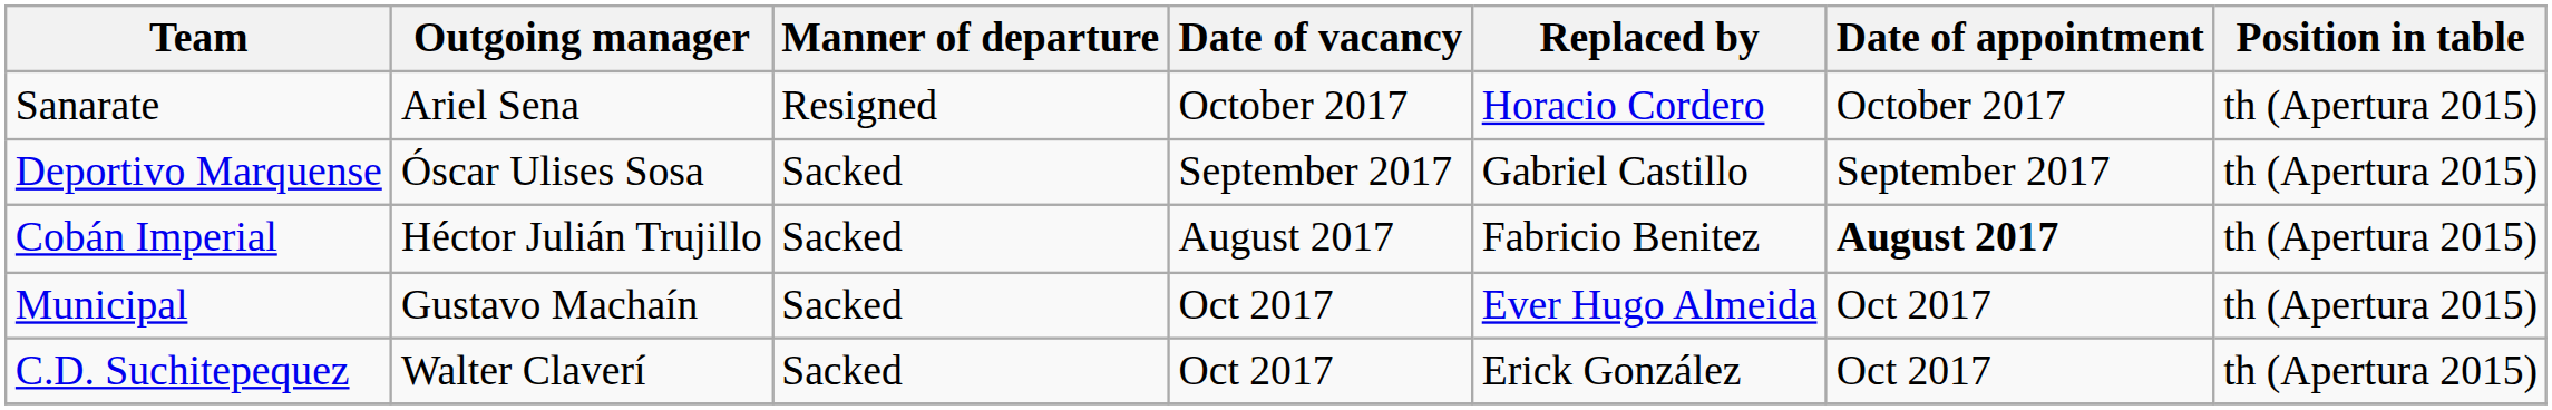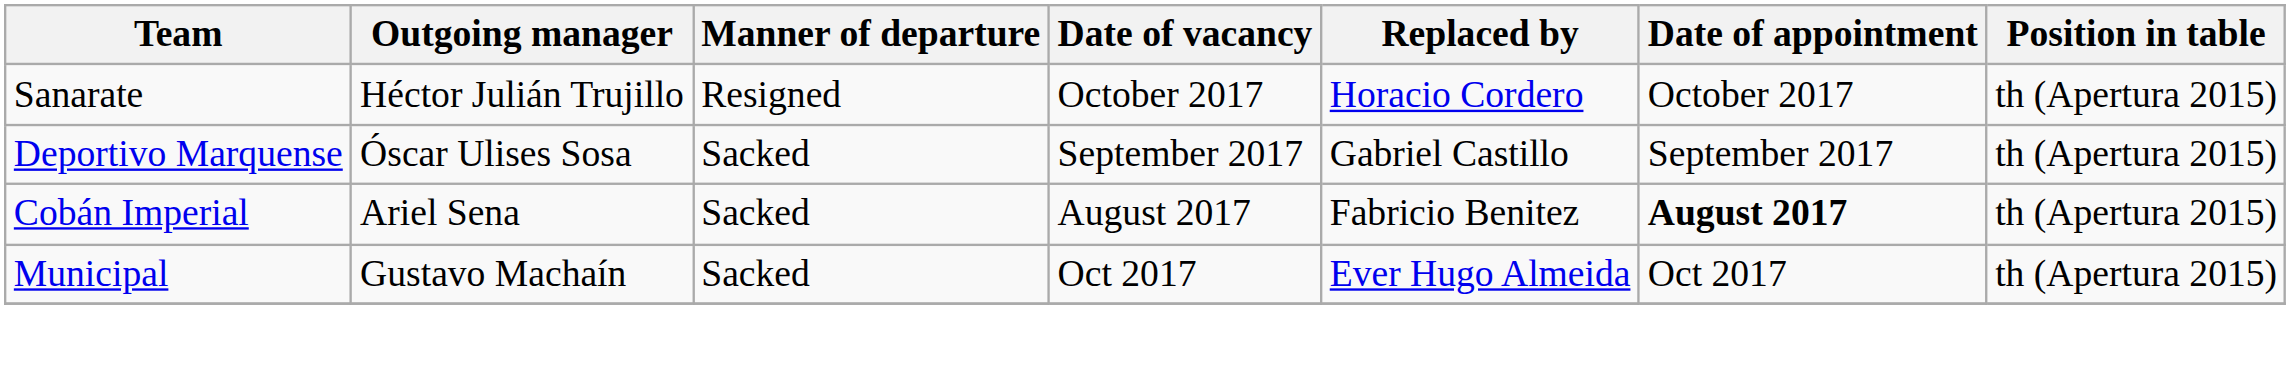 <table class="wikitable">
 <tr>
 <th>Team</th>
 <th>Outgoing manager</th>
 <th>Manner of departure</th>
 <th>Date of vacancy</th>
 <th>Replaced by</th>
 <th>Date of appointment</th>
 <th>Position in table</th>
 </tr>
 <tr>
 <td>Sanarate</td>
-<td> Ariel Sena</td>
+<td> Héctor Julián Trujillo</td>
 <td>Resigned</td>
 <td>October 2017</td>
 <td> <a href='#'>Horacio Cordero</a></td>
 <td>October 2017</td>
 <td>th (Apertura 2015)</td>
 </tr>
 <tr>
 <td><a href='#'>Deportivo Marquense</a></td>
 <td> Óscar Ulises Sosa</td>
 <td>Sacked</td>
 <td>September 2017</td>
 <td> Gabriel Castillo</td>
 <td>September 2017</td>
 <td>th (Apertura 2015)</td>
 </tr>
 <tr>
 <td><a href='#'>Cobán Imperial</a></td>
-<td> Héctor Julián Trujillo</td>
+<td> Ariel Sena</td>
 <td>Sacked</td>
 <td>August 2017</td>
 <td> Fabricio Benitez</td>
 <td><strong>August 2017</strong></td>
 <td>th (Apertura 2015)</td>
 </tr>
 <tr>
 <td><a href='#'>Municipal</a></td>
 <td> Gustavo Machaín</td>
 <td>Sacked</td>
 <td>Oct 2017</td>
 <td> <a href='#'>Ever Hugo Almeida</a></td>
 <td>Oct 2017</td>
 <td>th (Apertura 2015)</td>
 </tr>
 <tr>
-<td><a href='#'>C.D. Suchitepequez</a></td>
-<td> Walter Claverí</td>
-<td>Sacked</td>
-<td>Oct 2017</td>
-<td> Erick González</td>
-<td>Oct 2017</td>
-<td>th (Apertura 2015)</td>
-</tr>
-<tr>
 </tr>
 </table>
